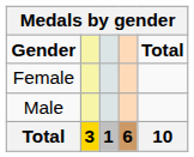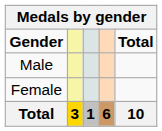 <table class="wikitable" border="1" style="font-size:85%; float:right">
 <tr style="background:#efefef;">
 <th colspan=5><strong>Medals by gender</strong></th>
 </tr>
 <tr align=center>
 <td><strong>Gender</strong></td>
 <td bgcolor=#F7F6A8></td>
 <td bgcolor=#DCE5E5></td>
 <td bgcolor=#FFDAB9></td>
 <td><strong>Total</strong></td>
 </tr>
 <tr align=center>
-<td>Female</td>
+<td>Male</td>
 <td style="background:#F7F6A8;"></td>
 <td style="background:#DCE5E5;"></td>
 <td style="background:#FFDAB9;"></td>
 <td></td>
 </tr>
 <tr align=center>
-<td>Male</td>
+<td>Female</td>
 <td style="background:#F7F6A8;"></td>
 <td style="background:#DCE5E5;"></td>
 <td style="background:#FFDAB9;"></td>
 <td></td>
 </tr>
 <tr align=center>
 <th><strong>Total</strong></th>
 <th style="background:gold;"><strong>3</strong></th>
 <th style="background:silver;"><strong>1</strong></th>
 <th style="background:#c96;"><strong>6</strong></th>
 <th><strong>10</strong></th>
 </tr>
 </table>
